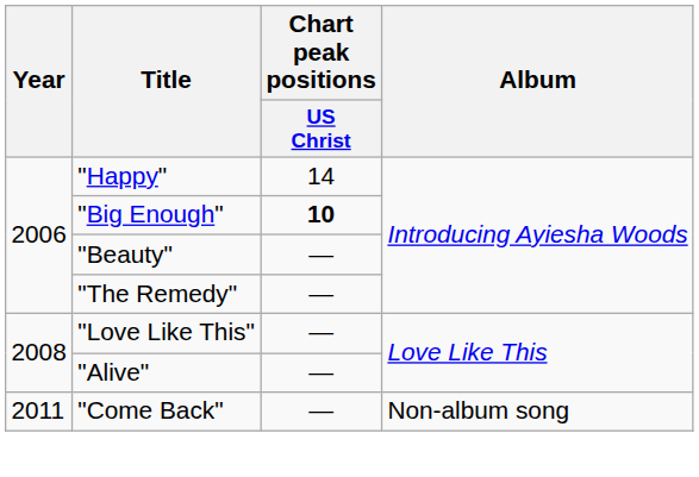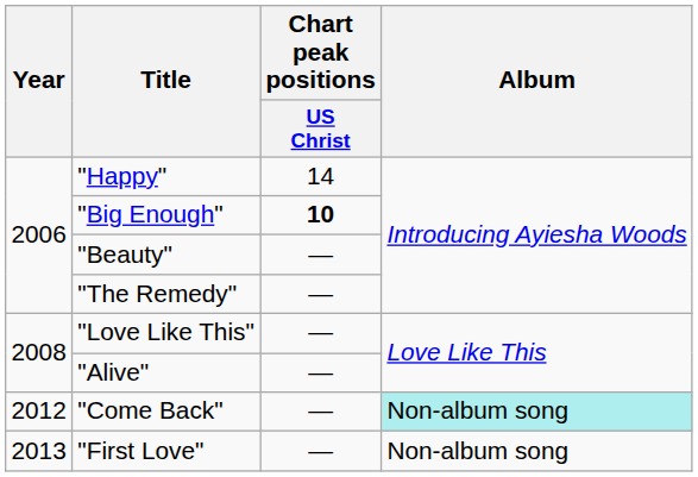 <table class="wikitable">
 <tr>
 <th rowspan="2">Year</th>
 <th rowspan="2">Title</th>
 <th colspan="1">Chart peak positions</th>
 <th rowspan="2">Album</th>
 </tr>
 <tr style="font-size:smaller;">
 <th width="10"><a href='#'>US<br>Christ</a><br></th>
 </tr>
 <tr>
 <td rowspan="4">2006</td>
 <td>"<a href='#'>Happy</a>"</td>
 <td style="text-align:center;">14</td>
 <td rowspan="4"><em><a href='#'>Introducing Ayiesha Woods</a></em></td>
 </tr>
 <tr>
 <td>"<a href='#'>Big Enough</a>"</td>
 <td style="text-align:center;"><strong>10</strong></td>
 </tr>
 <tr>
 <td>"Beauty"</td>
 <td style="text-align:center;">—</td>
 </tr>
 <tr>
 <td>"The Remedy"</td>
 <td style="text-align:center;">—</td>
 </tr>
 <tr>
 <td rowspan="2">2008</td>
 <td>"Love Like This"</td>
 <td style="text-align:center;">—</td>
 <td rowspan="2"><em><a href='#'>Love Like This</a></em></td>
 </tr>
 <tr>
 <td>"Alive"</td>
 <td style="text-align:center;">—</td>
 </tr>
 <tr>
-<td>2011</td>
+<td>2012</td>
 <td>"Come Back"</td>
+<td style="text-align:center;">—</td>
+<td style="background: paleturquoise;">Non-album song</td>
+</tr>
+<tr>
+<td>2013</td>
+<td>"First Love"</td>
 <td style="text-align:center;">—</td>
 <td>Non-album song</td>
 </tr>
 </table>
